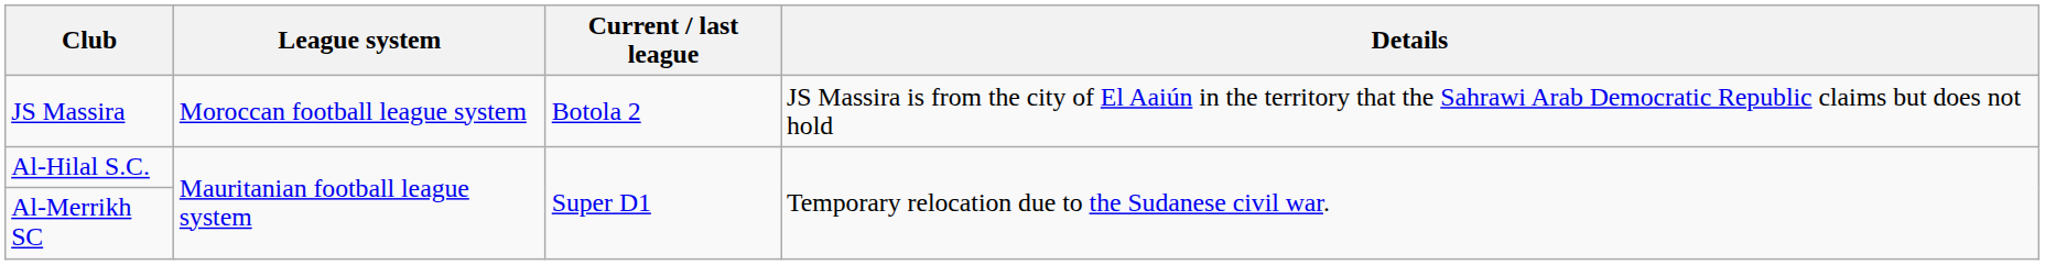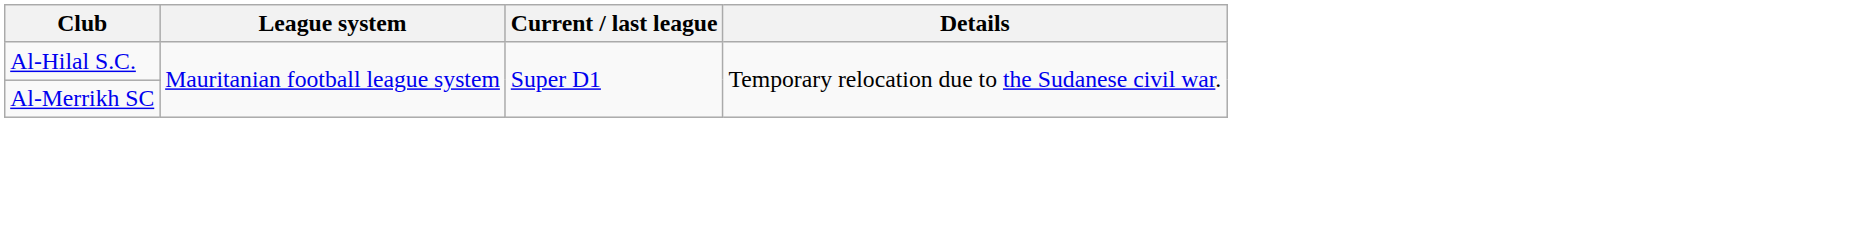 <table class="wikitable">
 <tr>
 <th>Club</th>
 <th>League system</th>
 <th>Current / last league</th>
 <th>Details</th>
-</tr>
-<tr>
-<td> <a href='#'>JS Massira</a></td>
-<td> <a href='#'>Moroccan football league system</a></td>
-<td><a href='#'>Botola 2</a></td>
-<td>JS Massira is from the city of <a href='#'>El Aaiún</a> in the territory that the <a href='#'>Sahrawi Arab Democratic Republic</a> claims but does not hold</td>
 </tr>
 <tr>
 <td> <a href='#'>Al-Hilal S.C.</a></td>
 <td rowspan="2"> <a href='#'>Mauritanian football league system</a></td>
 <td rowspan="2"><a href='#'>Super D1</a></td>
 <td rowspan="2">Temporary relocation due to <a href='#'>the Sudanese civil war</a>.</td>
 </tr>
 <tr>
 <td> <a href='#'>Al-Merrikh SC</a></td>
 </tr>
 </table>
